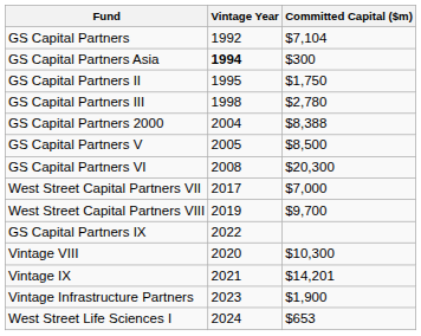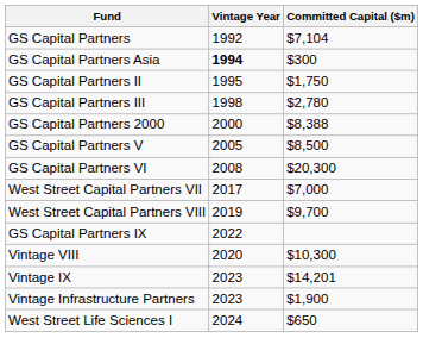 <table class="wikitable">
 <tr>
 <th><small>Fund</small></th>
 <th><small>Vintage Year</small></th>
 <th><small>Committed Capital ($m)</small></th>
 </tr>
 <tr>
 <td>GS Capital Partners</td>
 <td>1992</td>
 <td>$7,104</td>
 </tr>
 <tr>
 <td>GS Capital Partners Asia</td>
 <td><strong>1994</strong></td>
 <td>$300</td>
 </tr>
 <tr>
 <td>GS Capital Partners II</td>
 <td>1995</td>
 <td>$1,750</td>
 </tr>
 <tr>
 <td>GS Capital Partners III</td>
 <td>1998</td>
 <td>$2,780</td>
 </tr>
 <tr>
 <td>GS Capital Partners 2000</td>
-<td>2004</td>
+<td>2000</td>
 <td>$8,388</td>
 </tr>
 <tr>
 <td>GS Capital Partners V</td>
 <td>2005</td>
 <td>$8,500</td>
 </tr>
 <tr>
 <td>GS Capital Partners VI</td>
 <td>2008</td>
 <td>$20,300</td>
 </tr>
 <tr>
 <td>West Street Capital Partners VII</td>
 <td>2017</td>
 <td>$7,000</td>
 </tr>
 <tr>
 <td>West Street Capital Partners VIII</td>
 <td>2019</td>
 <td>$9,700</td>
 </tr>
 <tr>
 <td>GS Capital Partners IX</td>
 <td>2022</td>
 <td></td>
 </tr>
 <tr>
 <td>Vintage VIII</td>
 <td>2020</td>
 <td>$10,300</td>
 </tr>
 <tr>
 <td>Vintage IX</td>
-<td>2021</td>
+<td>2023</td>
 <td>$14,201</td>
 </tr>
 <tr>
 <td>Vintage Infrastructure Partners</td>
 <td>2023</td>
 <td>$1,900</td>
 </tr>
 <tr>
 <td>West Street Life Sciences I</td>
 <td>2024</td>
-<td>$653</td>
+<td>$650</td>
 </tr>
 </table>
